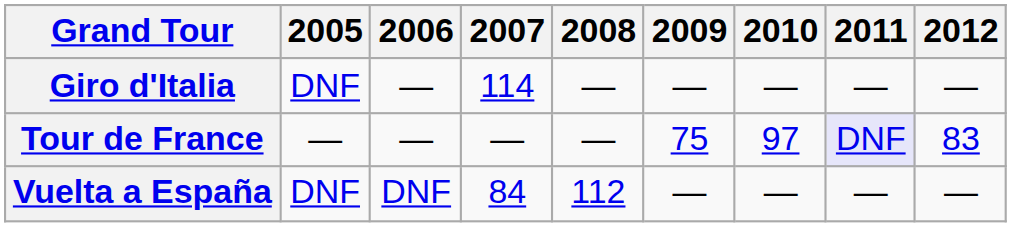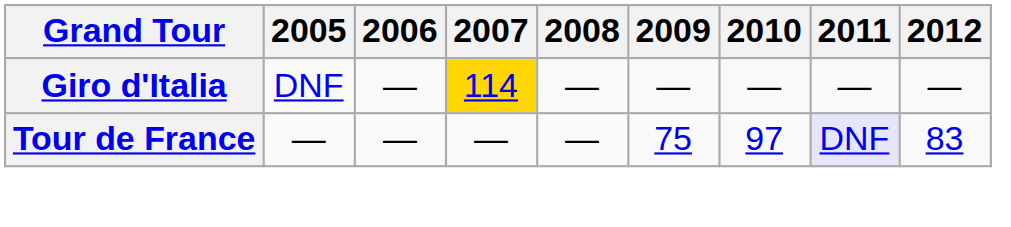 <table class="wikitable plainrowheaders">
 <tr>
 <th scope="col"><a href='#'>Grand Tour</a></th>
 <th scope="col">2005</th>
 <th scope="col">2006</th>
 <th scope="col">2007</th>
 <th scope="col">2008</th>
 <th scope="col">2009</th>
 <th scope="col">2010</th>
 <th scope="col">2011</th>
 <th scope="col">2012</th>
 </tr>
 <tr style="text-align:center;">
 <th scope="row"> <a href='#'>Giro d'Italia</a></th>
 <td><a href='#'>DNF</a></td>
 <td>—</td>
-<td><a href='#'>114</a></td>
+<td style="background: gold;"><a href='#'>114</a></td>
 <td>—</td>
 <td>—</td>
 <td>—</td>
 <td>—</td>
 <td>—</td>
 </tr>
 <tr style="text-align:center;">
 <th scope="row"> <a href='#'>Tour de France</a></th>
 <td>—</td>
 <td>—</td>
 <td>—</td>
 <td>—</td>
 <td><a href='#'>75</a></td>
 <td><a href='#'>97</a></td>
 <td style="background: lavender;"><a href='#'>DNF</a></td>
 <td><a href='#'>83</a></td>
 </tr>
-<tr style="text-align:center;">
-<th scope="row"> <a href='#'>Vuelta a España</a></th>
-<td><a href='#'>DNF</a></td>
-<td><a href='#'>DNF</a></td>
-<td><a href='#'>84</a></td>
-<td><a href='#'>112</a></td>
-<td>—</td>
-<td>—</td>
-<td>—</td>
-<td>—</td>
-</tr>
 </table>
